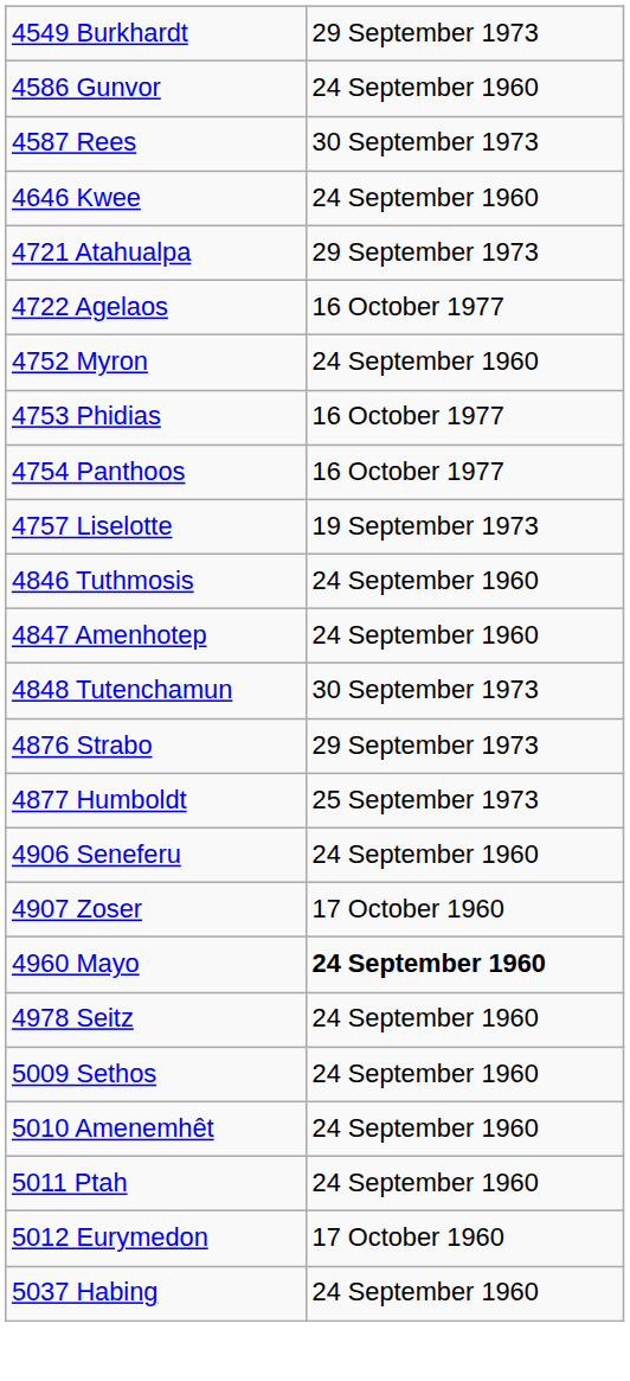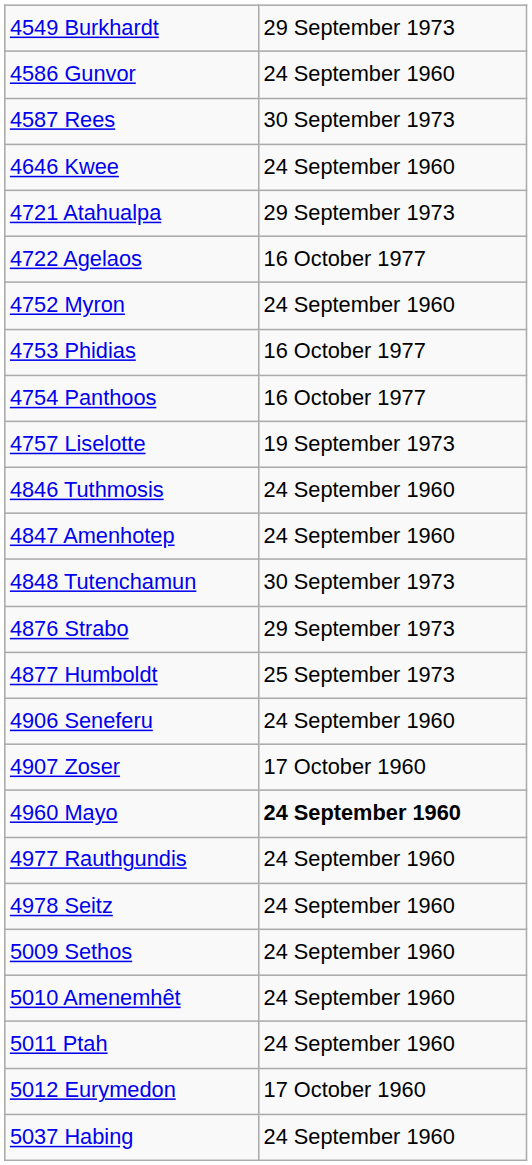 <table class="wikitable" style="font-size: 89%; float: left; width: 24em; margin-right: 1em; line-height: 1.65em">
 <tr>
 <td><a href='#'>4549 Burkhardt</a></td>
 <td>29 September 1973</td>
 </tr>
 <tr>
 <td><a href='#'>4586 Gunvor</a></td>
 <td>24 September 1960</td>
 </tr>
 <tr>
 <td><a href='#'>4587 Rees</a></td>
 <td>30 September 1973</td>
 </tr>
 <tr>
 <td><a href='#'>4646 Kwee</a></td>
 <td>24 September 1960</td>
 </tr>
 <tr>
 <td><a href='#'>4721 Atahualpa</a></td>
 <td>29 September 1973</td>
 </tr>
 <tr>
 <td><a href='#'>4722 Agelaos</a></td>
 <td>16 October 1977</td>
 </tr>
 <tr>
 <td><a href='#'>4752 Myron</a></td>
 <td>24 September 1960</td>
 </tr>
 <tr>
 <td><a href='#'>4753 Phidias</a></td>
 <td>16 October 1977</td>
 </tr>
 <tr>
 <td><a href='#'>4754 Panthoos</a></td>
 <td>16 October 1977</td>
 </tr>
 <tr>
 <td><a href='#'>4757 Liselotte</a></td>
 <td>19 September 1973</td>
 </tr>
 <tr>
 <td><a href='#'>4846 Tuthmosis</a></td>
 <td>24 September 1960</td>
 </tr>
 <tr>
 <td><a href='#'>4847 Amenhotep</a></td>
 <td>24 September 1960</td>
 </tr>
 <tr>
 <td><a href='#'>4848 Tutenchamun</a></td>
 <td>30 September 1973</td>
 </tr>
 <tr>
 <td><a href='#'>4876 Strabo</a></td>
 <td>29 September 1973</td>
 </tr>
 <tr>
 <td><a href='#'>4877 Humboldt</a></td>
 <td>25 September 1973</td>
 </tr>
 <tr>
 <td><a href='#'>4906 Seneferu</a></td>
 <td>24 September 1960</td>
 </tr>
 <tr>
 <td><a href='#'>4907 Zoser</a></td>
 <td>17 October 1960</td>
 </tr>
 <tr>
 <td><a href='#'>4960 Mayo</a></td>
 <td><strong>24 September 1960</strong></td>
 </tr>
 <tr>
+<td><a href='#'>4977 Rauthgundis</a></td>
+<td>24 September 1960</td>
+</tr>
+<tr>
 <td><a href='#'>4978 Seitz</a></td>
 <td>24 September 1960</td>
 </tr>
 <tr>
 <td><a href='#'>5009 Sethos</a></td>
 <td>24 September 1960</td>
 </tr>
 <tr>
 <td><a href='#'>5010 Amenemhêt</a></td>
 <td>24 September 1960</td>
 </tr>
 <tr>
 <td><a href='#'>5011 Ptah</a></td>
 <td>24 September 1960</td>
 </tr>
 <tr>
 <td><a href='#'>5012 Eurymedon</a></td>
 <td>17 October 1960</td>
 </tr>
 <tr>
 <td><a href='#'>5037 Habing</a></td>
 <td>24 September 1960</td>
 </tr>
 </table>
